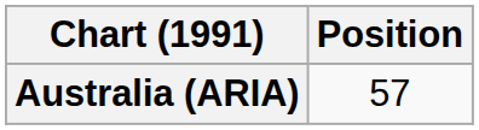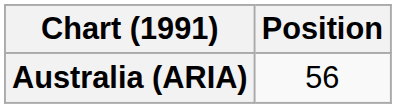 <table class="wikitable plainrowheaders" style="text-align:center">
 <tr>
 <th>Chart (1991)</th>
 <th>Position</th>
 </tr>
 <tr>
 <th scope="row">Australia (ARIA)</th>
-<td>57</td>
+<td>56</td>
 </tr>
 </table>
